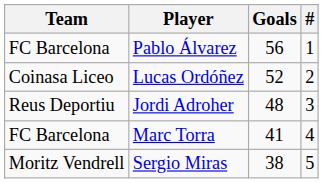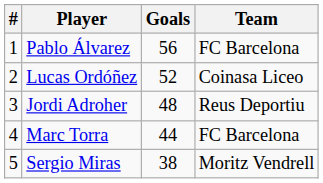 <table class="sortable wikitable">
 <tr>
-<th>Team</th>
+<th>#</th>
 <th>Player</th>
 <th>Goals</th>
-<th>#</th>
+<th>Team</th>
 </tr>
 <tr>
-<td>FC Barcelona</td>
+<td>1</td>
 <td> <a href='#'>Pablo Álvarez</a></td>
 <td style="text-align:center;">56</td>
-<td>1</td>
+<td>FC Barcelona</td>
 </tr>
 <tr>
-<td>Coinasa Liceo</td>
+<td>2</td>
 <td> <a href='#'>Lucas Ordóñez</a></td>
 <td style="text-align:center;">52</td>
-<td>2</td>
+<td>Coinasa Liceo</td>
 </tr>
 <tr>
-<td>Reus Deportiu</td>
+<td>3</td>
 <td> <a href='#'>Jordi Adroher</a></td>
 <td style="text-align:center;">48</td>
-<td>3</td>
+<td>Reus Deportiu</td>
 </tr>
 <tr>
+<td>4</td>
+<td> <a href='#'>Marc Torra</a></td>
+<td style="text-align:center;">44</td>
 <td>FC Barcelona</td>
-<td> <a href='#'>Marc Torra</a></td>
-<td style="text-align:center;">41</td>
-<td>4</td>
 </tr>
 <tr>
-<td>Moritz Vendrell</td>
+<td>5</td>
 <td> <a href='#'>Sergio Miras</a></td>
 <td style="text-align:center;">38</td>
-<td>5</td>
+<td>Moritz Vendrell</td>
 </tr>
 </table>
